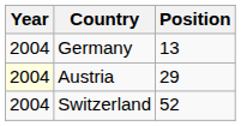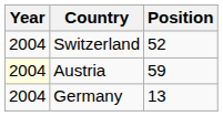 <table class="wikitable">
 <tr>
 <th>Year</th>
 <th>Country</th>
 <th>Position</th>
 </tr>
 <tr>
 <td>2004</td>
-<td>Germany</td>
-<td>13</td>
+<td>Switzerland</td>
+<td>52</td>
 </tr>
 <tr>
 <td style="background: lightyellow;">2004</td>
 <td>Austria</td>
-<td>29</td>
+<td>59</td>
 </tr>
 <tr>
 <td>2004</td>
-<td>Switzerland</td>
-<td>52</td>
+<td>Germany</td>
+<td>13</td>
 </tr>
 </table>
